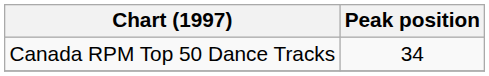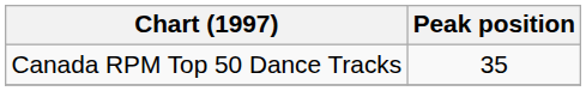 <table Class = "wikitable sortable">
 <tr>
 <th>Chart (1997)</th>
 <th>Peak position</th>
 </tr>
 <tr>
 <td align = "left">Canada RPM Top 50 Dance Tracks </td>
-<td align = "center">34</td>
+<td align = "center">35</td>
 </tr>
 <tr>
 </tr>
 </table>
